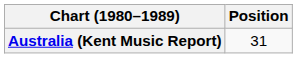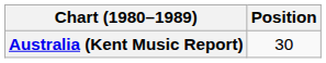 <table class="wikitable plainrowheaders">
 <tr>
 <th scope="col">Chart (1980–1989)</th>
 <th scope="col">Position</th>
 </tr>
 <tr>
 <th scope="row"><a href='#'>Australia</a> (Kent Music Report)</th>
-<td style="text-align:center">31</td>
+<td style="text-align:center">30</td>
 </tr>
 </table>
